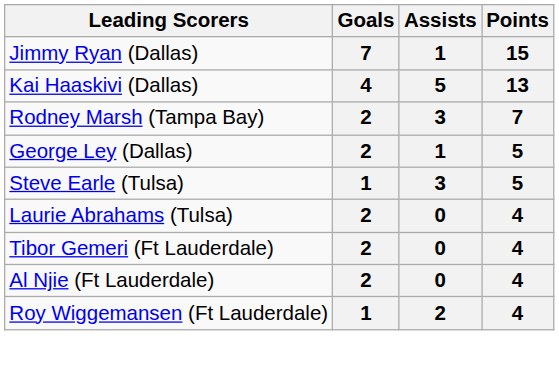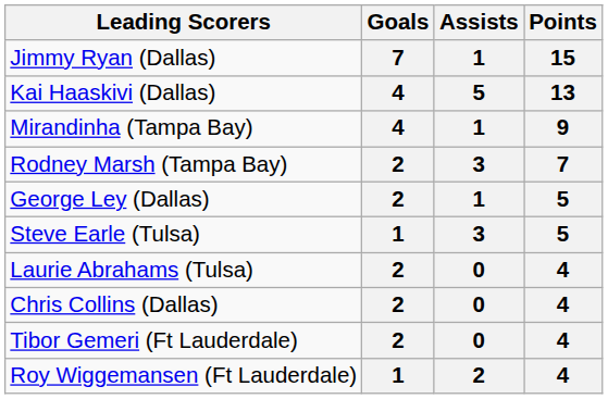 <table class="wikitable">
 <tr>
 <th>Leading Scorers</th>
 <th>Goals</th>
 <th>Assists</th>
 <th>Points</th>
 </tr>
 <tr>
 <td><a href='#'>Jimmy Ryan</a> (Dallas)</td>
 <th>7</th>
 <th>1</th>
 <th>15</th>
 </tr>
 <tr>
 <td><a href='#'>Kai Haaskivi</a> (Dallas)</td>
 <th>4</th>
 <th>5</th>
 <th>13</th>
+</tr>
+<tr>
+<td><a href='#'>Mirandinha</a> (Tampa Bay)</td>
+<th>4</th>
+<th>1</th>
+<th>9</th>
 </tr>
 <tr>
 <td><a href='#'>Rodney Marsh</a> (Tampa Bay)</td>
 <th>2</th>
 <th>3</th>
 <th>7</th>
 </tr>
 <tr>
 <td><a href='#'>George Ley</a> (Dallas)</td>
 <th>2</th>
 <th>1</th>
 <th>5</th>
 </tr>
 <tr>
 <td><a href='#'>Steve Earle</a> (Tulsa)</td>
 <th>1</th>
 <th>3</th>
 <th>5</th>
 </tr>
 <tr>
 <td><a href='#'>Laurie Abrahams</a> (Tulsa)</td>
 <th>2</th>
 <th>0</th>
 <th>4</th>
 </tr>
 <tr>
-<td><a href='#'>Tibor Gemeri</a> (Ft Lauderdale)</td>
+<td><a href='#'>Chris Collins</a> (Dallas)</td>
 <th>2</th>
 <th>0</th>
 <th>4</th>
 </tr>
 <tr>
-<td><a href='#'>Al Njie</a> (Ft Lauderdale)</td>
+<td><a href='#'>Tibor Gemeri</a> (Ft Lauderdale)</td>
 <th>2</th>
 <th>0</th>
 <th>4</th>
 </tr>
 <tr>
 <td><a href='#'>Roy Wiggemansen</a> (Ft Lauderdale)</td>
 <th>1</th>
 <th>2</th>
 <th>4</th>
 </tr>
 </table>
